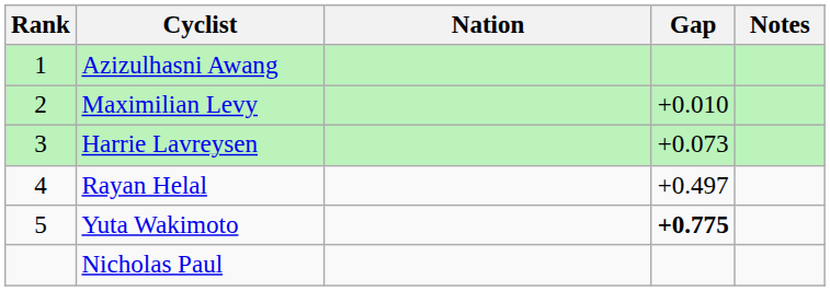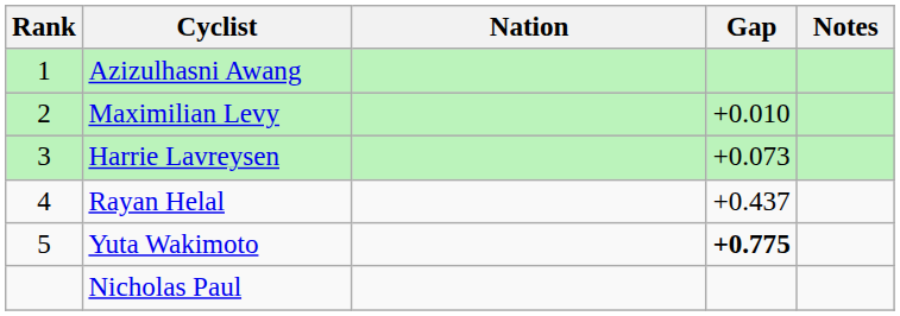 <table class="wikitable" style="text-align:center">
 <tr>
 <th width=30>Rank</th>
 <th width=150>Cyclist</th>
 <th width=200>Nation</th>
 <th width=30>Gap</th>
 <th width=50>Notes</th>
 </tr>
 <tr bgcolor=#bbf3bb>
 <td>1</td>
 <td align=left><a href='#'>Azizulhasni Awang</a></td>
 <td align=left></td>
 <td></td>
 <td></td>
 </tr>
 <tr bgcolor=#bbf3bb>
 <td>2</td>
 <td align=left><a href='#'>Maximilian Levy</a></td>
 <td align=left></td>
 <td>+0.010</td>
 <td></td>
 </tr>
 <tr bgcolor=#bbf3bb>
 <td>3</td>
 <td align=left><a href='#'>Harrie Lavreysen</a></td>
 <td align=left></td>
 <td>+0.073</td>
 <td></td>
 </tr>
 <tr>
 <td>4</td>
 <td align=left><a href='#'>Rayan Helal</a></td>
 <td align=left></td>
-<td>+0.497</td>
+<td>+0.437</td>
 <td></td>
 </tr>
 <tr>
 <td>5</td>
 <td align=left><a href='#'>Yuta Wakimoto</a></td>
 <td align=left></td>
 <td><strong>+0.775</strong></td>
 <td></td>
 </tr>
 <tr>
 <td></td>
 <td align=left><a href='#'>Nicholas Paul</a></td>
 <td align=left></td>
 <td></td>
 <td></td>
 </tr>
 </table>
